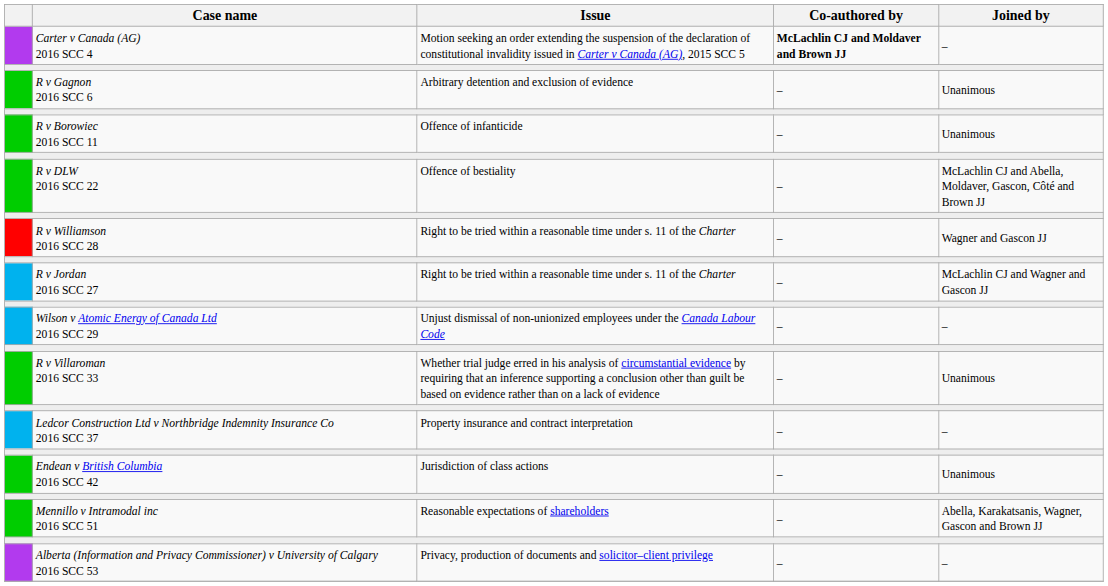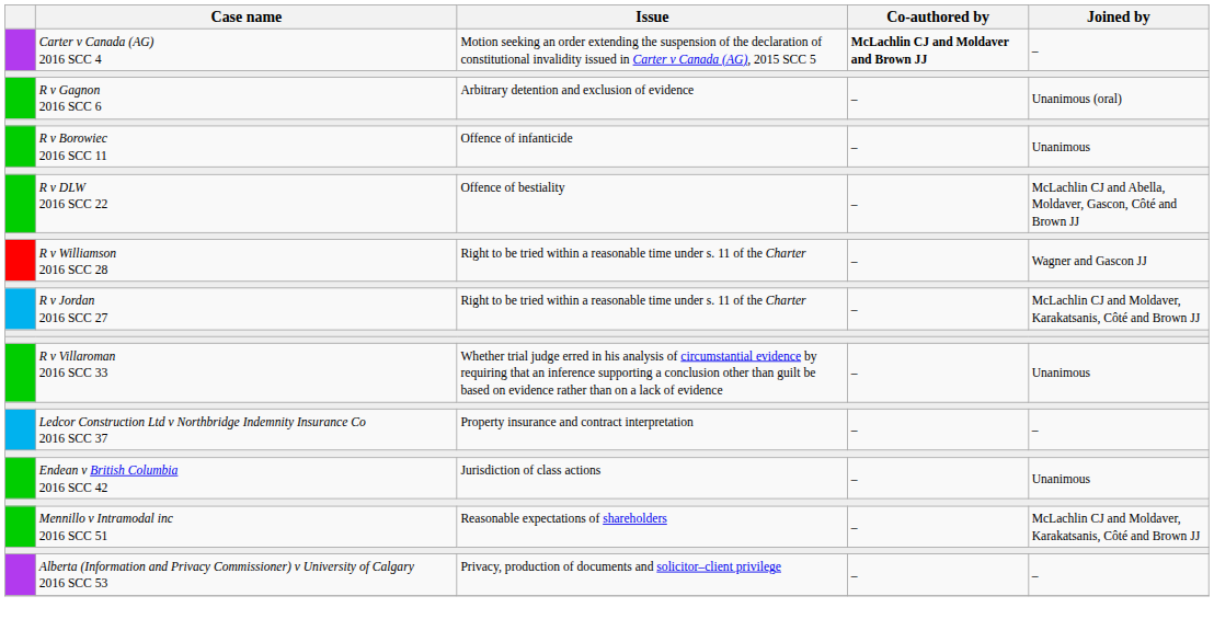 <table class="wikitable" width=100%>
 <tr bgcolor="#CCCCCC">
 <th width=25px></th>
 <th width=35%>Case name</th>
 <th>Issue</th>
 <th width=15%>Co-authored by</th>
 <th width=15%>Joined by</th>
 </tr>
 <tr>
 <td bgcolor="B23AEE"></td>
 <td align=left valign=top><small><em>Carter v Canada (AG)</em><br> 2016 SCC 4 </small></td>
 <td valign=top><small> Motion seeking an order extending the suspension of the declaration of constitutional invalidity issued in <em><a href='#'>Carter v Canada (AG)</a></em>, 2015 SCC 5</small></td>
 <td><strong><small> McLachlin CJ and Moldaver and Brown JJ</small></strong></td>
 <td><small> –</small></td>
 </tr>
 <tr>
 <td bgcolor=#EEEEEE colspan=5 valign=top><small></small></td>
 </tr>
 <tr>
 <td bgcolor="00cd00"></td>
 <td align=left valign=top><small><em>R v Gagnon</em><br> 2016 SCC 6 </small></td>
 <td valign=top><small>Arbitrary detention and exclusion of evidence</small></td>
 <td><small> –</small></td>
-<td><small> Unanimous</small></td>
+<td><small> Unanimous (oral)</small></td>
 </tr>
 <tr>
 <td bgcolor=#EEEEEE colspan=5 valign=top><small></small></td>
 </tr>
 <tr>
 <td bgcolor="00cd00"></td>
 <td align=left valign=top><small><em>R v Borowiec</em><br> 2016 SCC 11 </small></td>
 <td valign=top><small>Offence of infanticide</small></td>
 <td><small> –</small></td>
 <td><small> Unanimous</small></td>
 </tr>
 <tr>
 <td bgcolor=#EEEEEE colspan=5 valign=top><small></small></td>
 </tr>
 <tr>
 <td bgcolor="00cd00"></td>
 <td align=left valign=top><small><em>R v DLW</em><br> 2016 SCC 22 </small></td>
 <td valign=top><small>Offence of bestiality</small></td>
 <td><small> –</small></td>
 <td><small> McLachlin CJ and Abella, Moldaver, Gascon, Côté and Brown JJ</small></td>
 </tr>
 <tr>
 <td bgcolor=#EEEEEE colspan=5 valign=top><small></small></td>
 </tr>
 <tr>
 <td bgcolor="red"></td>
 <td align=left valign=top><small><em>R v Williamson</em><br> 2016 SCC 28 </small></td>
 <td valign=top><small>Right to be tried within a reasonable time under s. 11 of the <em>Charter</em></small></td>
 <td><small> –</small></td>
 <td><small> Wagner and Gascon JJ</small></td>
 </tr>
 <tr>
 <td bgcolor=#EEEEEE colspan=5 valign=top><small></small></td>
 </tr>
 <tr>
 <td bgcolor="00B2EE"></td>
 <td align=left valign=top><small><em>R v Jordan</em><br> 2016 SCC 27 </small></td>
 <td valign=top><small>Right to be tried within a reasonable time under s. 11 of the <em>Charter</em></small></td>
 <td><small> –</small></td>
-<td><small> McLachlin CJ and Wagner and Gascon JJ</small></td>
+<td><small> McLachlin CJ and Moldaver, Karakatsanis, Côté and Brown JJ</small></td>
 </tr>
 <tr>
 <td bgcolor=#EEEEEE colspan=5 valign=top><small></small></td>
-</tr>
-<tr>
-<td bgcolor="00B2EE"></td>
-<td align=left valign=top><small><em>Wilson v <a href='#'>Atomic Energy of Canada Ltd</a></em><br> 2016 SCC 29 </small></td>
-<td valign=top><small>Unjust dismissal of non-unionized employees under the <em><a href='#'>Canada Labour Code</a></em></small></td>
-<td><small> –</small></td>
-<td><small> –</small></td>
 </tr>
 <tr>
 <td bgcolor=#EEEEEE colspan=5 valign=top><small></small></td>
 </tr>
 <tr>
 <td bgcolor="00cd00"></td>
 <td align=left valign=top><small><em>R v Villaroman</em><br> 2016 SCC 33 </small></td>
 <td valign=top><small>Whether trial judge erred in his analysis of <a href='#'>circumstantial evidence</a> by requiring that an inference supporting a conclusion other than guilt be based on evidence rather than on a lack of evidence</small></td>
 <td><small> –</small></td>
 <td><small> Unanimous</small></td>
 </tr>
 <tr>
 <td bgcolor=#EEEEEE colspan=5 valign=top><small></small></td>
 </tr>
 <tr>
 <td bgcolor="00B2EE"></td>
 <td align=left valign=top><small><em>Ledcor Construction Ltd v Northbridge Indemnity Insurance Co</em><br> 2016 SCC 37 </small></td>
 <td valign=top><small>Property insurance and contract interpretation</small></td>
 <td><small> –</small></td>
 <td><small> –</small></td>
 </tr>
 <tr>
 <td bgcolor=#EEEEEE colspan=5 valign=top><small></small></td>
 </tr>
 <tr>
 <td bgcolor="00cd00"></td>
 <td align=left valign=top><small><em>Endean v <a href='#'>British Columbia</a></em><br> 2016 SCC 42 </small></td>
 <td valign=top><small>Jurisdiction of class actions</small></td>
 <td><small> –</small></td>
 <td><small> Unanimous</small></td>
 </tr>
 <tr>
 <td bgcolor=#EEEEEE colspan=5 valign=top><small></small></td>
 </tr>
 <tr>
 <td bgcolor="00cd00"></td>
 <td align=left valign=top><small><em>Mennillo v Intramodal inc</em><br> 2016 SCC 51 </small></td>
 <td valign=top><small>Reasonable expectations of <a href='#'>shareholders</a></small></td>
 <td><small> –</small></td>
-<td><small> Abella, Karakatsanis, Wagner, Gascon and Brown JJ</small></td>
+<td><small> McLachlin CJ and Moldaver, Karakatsanis, Côté and Brown JJ</small></td>
 </tr>
 <tr>
 <td bgcolor=#EEEEEE colspan=5 valign=top><small></small></td>
 </tr>
 <tr>
 <td bgcolor="B23AEE"></td>
 <td align=left valign=top><small><em>Alberta (Information and Privacy Commissioner) v University of Calgary</em><br> 2016 SCC 53 </small></td>
 <td valign=top><small>Privacy, production of documents and <a href='#'>solicitor–client privilege</a></small></td>
 <td><small> –</small></td>
 <td><small> –</small></td>
 </tr>
 <tr>
 </tr>
 </table>
